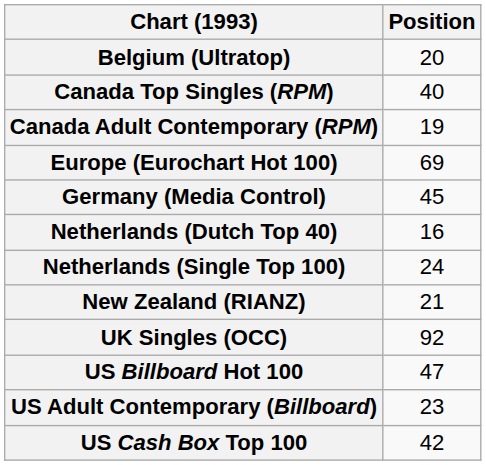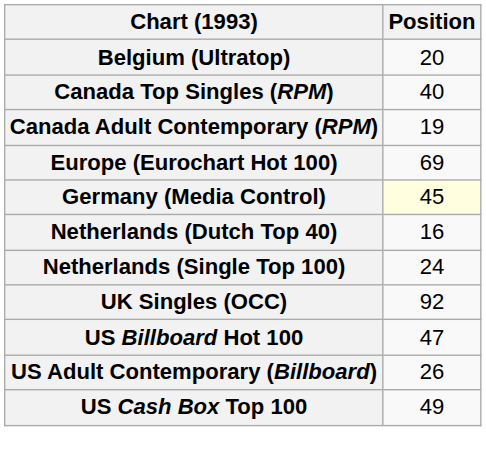 <table class="wikitable sortable plainrowheaders" style="text-align:center">
 <tr>
 <th scope="col">Chart (1993)</th>
 <th scope="col">Position</th>
 </tr>
 <tr>
 <th scope="row">Belgium (Ultratop)</th>
 <td>20</td>
 </tr>
 <tr>
 <th scope="row">Canada Top Singles (<em>RPM</em>)</th>
 <td>40</td>
 </tr>
 <tr>
 <th scope="row">Canada Adult Contemporary (<em>RPM</em>)</th>
 <td>19</td>
 </tr>
 <tr>
 <th scope="row">Europe (Eurochart Hot 100)</th>
 <td>69</td>
 </tr>
 <tr>
 <th scope="row">Germany (Media Control)</th>
-<td>45</td>
+<td style="background: lightyellow;">45</td>
 </tr>
 <tr>
 <th scope="row">Netherlands (Dutch Top 40)</th>
 <td>16</td>
 </tr>
 <tr>
 <th scope="row">Netherlands (Single Top 100)</th>
 <td>24</td>
-</tr>
-<tr>
-<th scope="row">New Zealand (RIANZ)</th>
-<td>21</td>
 </tr>
 <tr>
 <th scope="row">UK Singles (OCC)</th>
 <td>92</td>
 </tr>
 <tr>
 <th scope="row">US <em>Billboard</em> Hot 100</th>
 <td>47</td>
 </tr>
 <tr>
 <th scope="row">US Adult Contemporary (<em>Billboard</em>)</th>
-<td>23</td>
+<td>26</td>
 </tr>
 <tr>
 <th scope="row">US <em>Cash Box</em> Top 100</th>
-<td>42</td>
+<td>49</td>
 </tr>
 </table>
